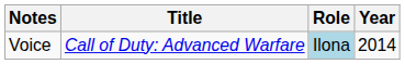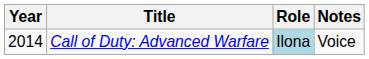 <table class="wikitable sortable">
 <tr>
-<th class="unsortable">Notes</th>
+<th>Year</th>
 <th>Title</th>
 <th>Role</th>
-<th>Year</th>
+<th class="unsortable">Notes</th>
 </tr>
 <tr>
-<td>Voice</td>
+<td>2014</td>
 <td><em><a href='#'>Call of Duty: Advanced Warfare</a></em></td>
 <td style="background: lightblue;">Ilona</td>
-<td>2014</td>
+<td>Voice</td>
 </tr>
 </table>
